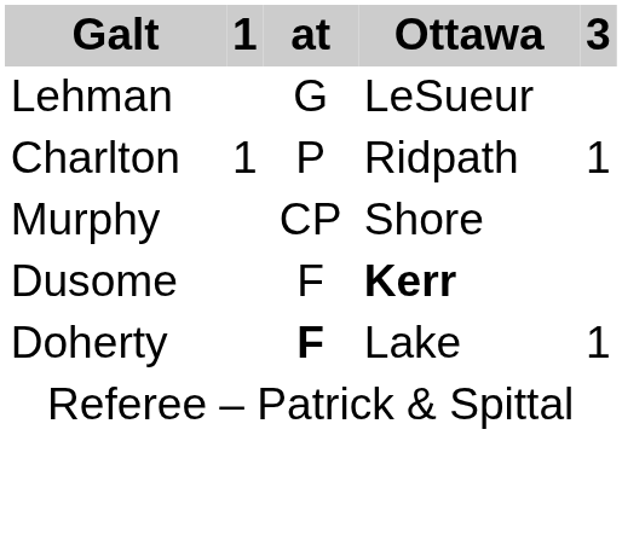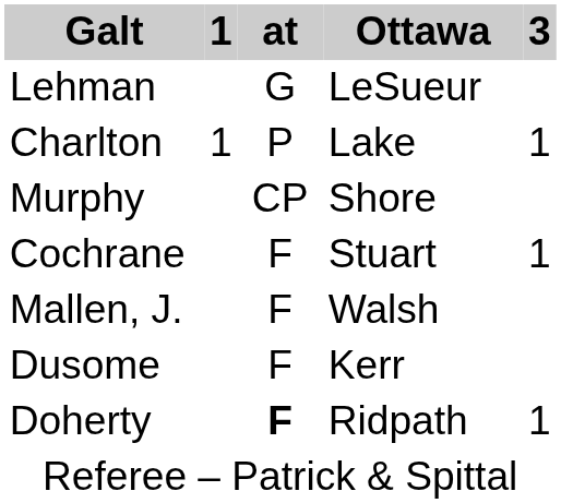 <table cellpadding=2 cellspacing=0 border=0>
 <tr bgcolor=#cccccc>
 <th width=75>Galt</th>
 <th>1</th>
 <th width=30>at</th>
 <th width=75>Ottawa</th>
 <th>3</th>
 </tr>
 <tr>
 <td>Lehman</td>
 <td></td>
 <td align=center>G</td>
 <td>LeSueur</td>
 <td></td>
 <td></td>
 </tr>
 <tr>
 <td>Charlton</td>
 <td>1</td>
 <td align=center>P</td>
-<td>Ridpath</td>
+<td>Lake</td>
 <td>1</td>
 <td></td>
 </tr>
 <tr>
 <td>Murphy</td>
 <td></td>
 <td align=center>CP</td>
 <td>Shore</td>
 <td></td>
 <td></td>
 </tr>
 <tr>
+<td>Cochrane</td>
+<td></td>
+<td align=center>F</td>
+<td>Stuart</td>
+<td>1</td>
+<td></td>
+</tr>
+<tr>
+<td>Mallen, J.</td>
+<td></td>
+<td align=center>F</td>
+<td>Walsh</td>
+<td></td>
+<td></td>
+</tr>
+<tr>
 <td>Dusome</td>
 <td></td>
 <td align=center>F</td>
-<td><strong>Kerr</strong></td>
+<td>Kerr</td>
 <td></td>
 <td></td>
 </tr>
 <tr>
 <td>Doherty</td>
 <td></td>
 <td align=center><strong>F</strong></td>
-<td>Lake</td>
+<td>Ridpath</td>
 <td>1</td>
 <td></td>
 </tr>
 <tr>
 <td colspan=5 align=center>Referee – Patrick & Spittal</td>
 </tr>
 <tr>
 </tr>
 </table>
